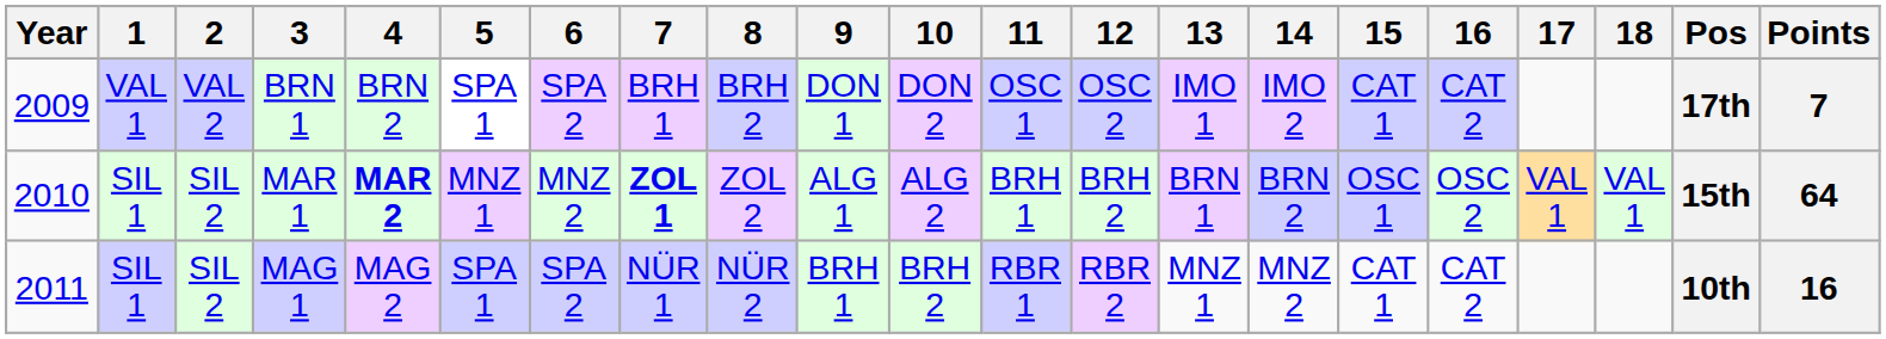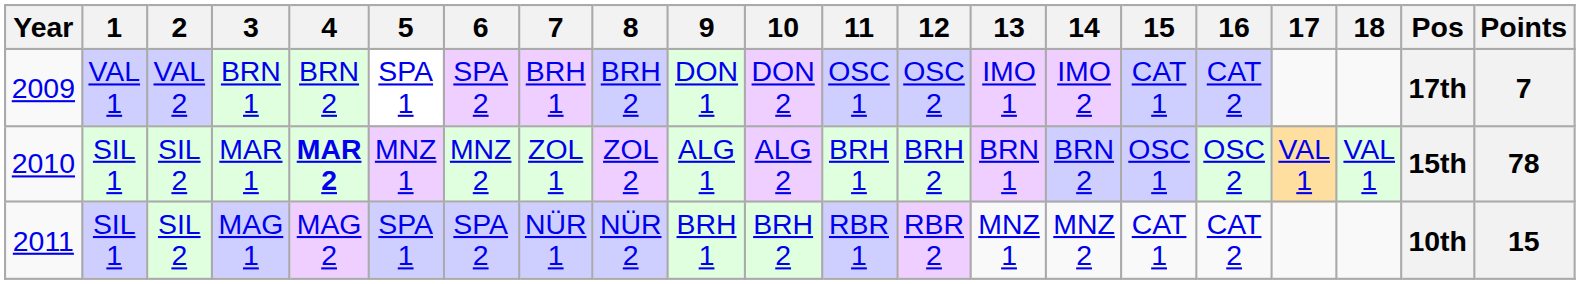 <table class="wikitable" style="text-align:center; font-size:85%">
 <tr>
 <th>Year</th>
 <th>1</th>
 <th>2</th>
 <th>3</th>
 <th>4</th>
 <th>5</th>
 <th>6</th>
 <th>7</th>
 <th>8</th>
 <th>9</th>
 <th>10</th>
 <th>11</th>
 <th>12</th>
 <th>13</th>
 <th>14</th>
 <th>15</th>
 <th>16</th>
 <th>17</th>
 <th>18</th>
 <th>Pos</th>
 <th>Points</th>
 </tr>
 <tr>
 <td><a href='#'>2009</a></td>
 <td style="background:#CFCFFF;"><a href='#'>VAL<br>1</a><br></td>
 <td style="background:#CFCFFF;"><a href='#'>VAL<br>2</a><br></td>
 <td style="background:#DFFFDF;"><a href='#'>BRN<br>1</a><br></td>
 <td style="background:#DFFFDF;"><a href='#'>BRN<br>2</a><br></td>
 <td style="background:#FFFFFF;"><a href='#'>SPA<br>1</a><br></td>
 <td style="background:#EFCFFF;"><a href='#'>SPA<br>2</a><br></td>
 <td style="background:#EFCFFF;"><a href='#'>BRH<br>1</a><br></td>
 <td style="background:#CFCFFF;"><a href='#'>BRH<br>2</a><br></td>
 <td style="background:#DFFFDF;"><a href='#'>DON<br>1</a><br></td>
 <td style="background:#EFCFFF;"><a href='#'>DON<br>2</a><br></td>
 <td style="background:#CFCFFF;"><a href='#'>OSC<br>1</a><br></td>
 <td style="background:#CFCFFF;"><a href='#'>OSC<br>2</a><br></td>
 <td style="background:#EFCFFF;"><a href='#'>IMO<br>1</a><br></td>
 <td style="background:#EFCFFF;"><a href='#'>IMO<br>2</a><br></td>
 <td style="background:#CFCFFF;"><a href='#'>CAT<br>1</a><br></td>
 <td style="background:#CFCFFF;"><a href='#'>CAT<br>2</a><br></td>
 <td></td>
 <td></td>
 <th>17th</th>
 <th>7</th>
 </tr>
 <tr>
 <td><a href='#'>2010</a></td>
 <td style="background:#DFFFDF;"><a href='#'>SIL<br>1</a><br></td>
 <td style="background:#DFFFDF;"><a href='#'>SIL<br>2</a><br></td>
 <td style="background:#DFFFDF;"><a href='#'>MAR<br>1</a><br></td>
 <td style="background:#DFFFDF;"><strong><a href='#'>MAR<br>2</a><br></strong></td>
 <td style="background:#EFCFFF;"><a href='#'>MNZ<br>1</a><br></td>
 <td style="background:#DFFFDF;"><a href='#'>MNZ<br>2</a><br></td>
-<td style="background:#DFFFDF;"><strong><a href='#'>ZOL<br>1</a><br></strong></td>
+<td style="background:#DFFFDF;"><a href='#'>ZOL<br>1</a><br></td>
 <td style="background:#EFCFFF;"><a href='#'>ZOL<br>2</a><br></td>
 <td style="background:#DFFFDF;"><a href='#'>ALG<br>1</a><br></td>
 <td style="background:#EFCFFF;"><a href='#'>ALG<br>2</a><br></td>
 <td style="background:#DFFFDF;"><a href='#'>BRH<br>1</a><br></td>
 <td style="background:#DFFFDF;"><a href='#'>BRH<br>2</a><br></td>
 <td style="background:#EFCFFF;"><a href='#'>BRN<br>1</a><br></td>
 <td style="background:#CFCFFF;"><a href='#'>BRN<br>2</a><br></td>
 <td style="background:#CFCFFF;"><a href='#'>OSC<br>1</a><br></td>
 <td style="background:#DFFFDF;"><a href='#'>OSC<br>2</a><br></td>
 <td style="background:#FFDF9F;"><a href='#'>VAL<br>1</a><br></td>
 <td style="background:#DFFFDF;"><a href='#'>VAL<br>1</a><br></td>
 <th>15th</th>
-<th>64</th>
+<th>78</th>
 </tr>
 <tr>
 <td><a href='#'>2011</a></td>
 <td style="background:#CFCFFF;"><a href='#'>SIL<br>1</a><br></td>
 <td style="background:#DFFFDF;"><a href='#'>SIL<br>2</a><br></td>
 <td style="background:#CFCFFF;"><a href='#'>MAG<br>1</a><br></td>
 <td style="background:#EFCFFF;"><a href='#'>MAG<br>2</a><br></td>
 <td style="background:#CFCFFF;"><a href='#'>SPA<br>1</a><br></td>
 <td style="background:#CFCFFF;"><a href='#'>SPA<br>2</a><br></td>
 <td style="background:#CFCFFF;"><a href='#'>NÜR<br>1</a><br></td>
 <td style="background:#CFCFFF;"><a href='#'>NÜR<br>2</a><br></td>
 <td style="background:#DFFFDF;"><a href='#'>BRH<br>1</a><br></td>
 <td style="background:#DFFFDF;"><a href='#'>BRH<br>2</a><br></td>
 <td style="background:#cfcfff;"><a href='#'>RBR<br>1</a><br></td>
 <td style="background:#efcfff;"><a href='#'>RBR<br>2</a><br></td>
 <td><a href='#'>MNZ<br>1</a></td>
 <td><a href='#'>MNZ<br>2</a></td>
 <td><a href='#'>CAT<br>1</a></td>
 <td><a href='#'>CAT<br>2</a></td>
 <td></td>
 <td></td>
 <th>10th</th>
-<th>16</th>
+<th>15</th>
 </tr>
 </table>
